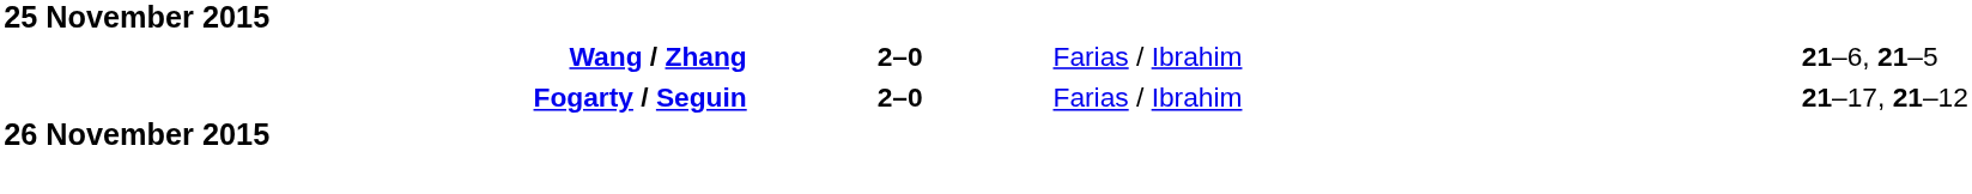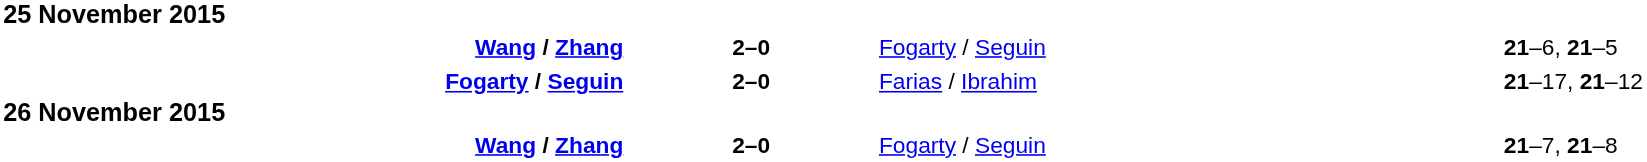 <table style="width:100%;" cellspacing="1">
 <tr>
 <th width=25%></th>
 <th width=10%></th>
 <th width=25%></th>
 </tr>
 <tr>
 <td><strong>25 November 2015</strong></td>
 </tr>
 <tr style=font-size:90%>
 <td align=right><strong> <a href='#'>Wang</a> / <a href='#'>Zhang</a></strong></td>
 <td align=center><strong> 2–0 </strong></td>
-<td> <a href='#'>Farias</a> / <a href='#'>Ibrahim</a></td>
+<td> <a href='#'>Fogarty</a> / <a href='#'>Seguin</a></td>
 <td><strong>21</strong>–6, <strong>21</strong>–5</td>
 </tr>
 <tr>
 <td></td>
 </tr>
 <tr style=font-size:90%>
 <td align=right><strong> <a href='#'>Fogarty</a> / <a href='#'>Seguin</a></strong></td>
 <td align=center><strong> 2–0 </strong></td>
 <td> <a href='#'>Farias</a> / <a href='#'>Ibrahim</a></td>
 <td><strong>21</strong>–17, <strong>21</strong>–12</td>
 </tr>
 <tr>
 <td><strong>26 November 2015</strong></td>
 </tr>
+<tr style=font-size:90%>
+<td align=right><strong> <a href='#'>Wang</a> / <a href='#'>Zhang</a></strong></td>
+<td align=center><strong> 2–0 </strong></td>
+<td> <a href='#'>Fogarty</a> / <a href='#'>Seguin</a></td>
+<td><strong>21</strong>–7, <strong>21</strong>–8</td>
+<td></td>
+</tr>
 </table>
